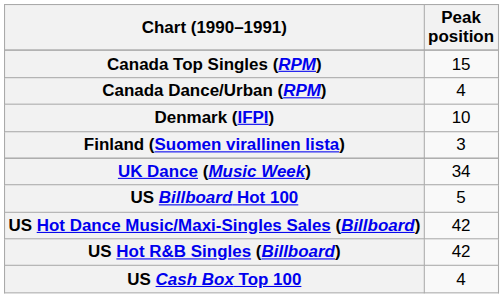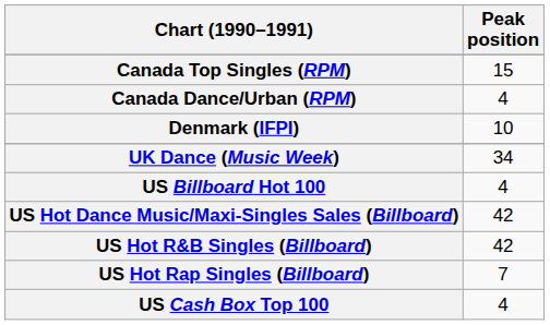 <table class="wikitable sortable plainrowheaders" style="text-align:center">
 <tr>
 <th>Chart (1990–1991)</th>
 <th>Peak<br>position</th>
 </tr>
 <tr>
 </tr>
 <tr>
 </tr>
 <tr>
 </tr>
 <tr>
 <th scope="row">Canada Top Singles (<em><a href='#'>RPM</a></em>)</th>
 <td>15</td>
 </tr>
 <tr>
 <th scope="row">Canada Dance/Urban (<em><a href='#'>RPM</a></em>)</th>
 <td>4</td>
 </tr>
 <tr>
 <th scope="row">Denmark (<a href='#'>IFPI</a>)</th>
 <td>10</td>
 </tr>
 <tr>
-<th scope="row">Finland (<a href='#'>Suomen virallinen lista</a>)</th>
-<td>3</td>
-</tr>
-<tr>
 </tr>
 <tr>
 </tr>
 <tr>
 </tr>
 <tr>
 </tr>
 <tr>
 </tr>
 <tr>
 </tr>
 <tr>
 </tr>
 <tr>
 <th scope="row"><a href='#'>UK Dance</a> (<em><a href='#'>Music Week</a></em>)</th>
 <td>34</td>
 </tr>
 <tr>
 <th scope="row">US <a href='#'><em>Billboard</em> Hot 100</a></th>
-<td>5</td>
+<td>4</td>
 </tr>
 <tr>
 <th scope="row">US <a href='#'>Hot Dance Music/Maxi-Singles Sales</a> (<em><a href='#'>Billboard</a></em>)</th>
 <td>42</td>
 </tr>
 <tr>
 <th scope="row">US <a href='#'>Hot R&B Singles</a> (<em><a href='#'>Billboard</a></em>)</th>
 <td>42</td>
 </tr>
 <tr>
+<th scope="row">US <a href='#'>Hot Rap Singles</a> (<em><a href='#'>Billboard</a></em>)</th>
+<td>7</td>
+</tr>
+<tr>
 <th scope="row">US <a href='#'><em>Cash Box</em> Top 100</a></th>
 <td>4</td>
 </tr>
 </table>
